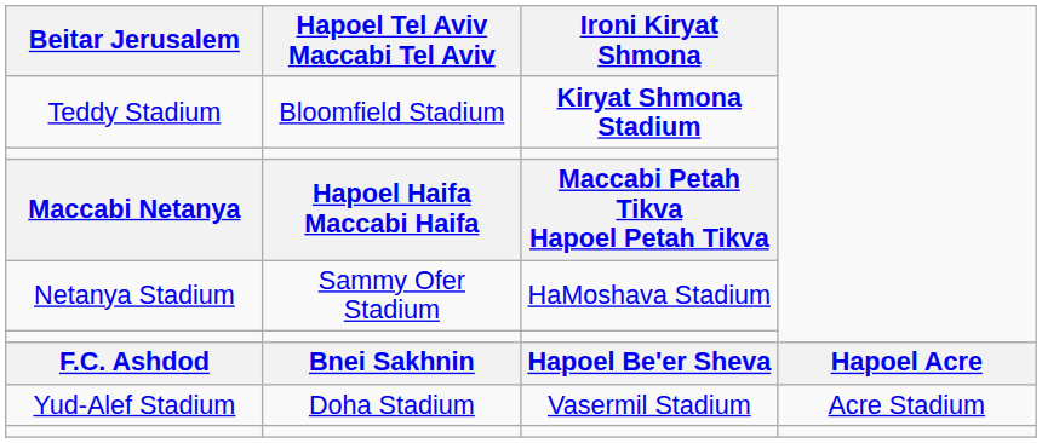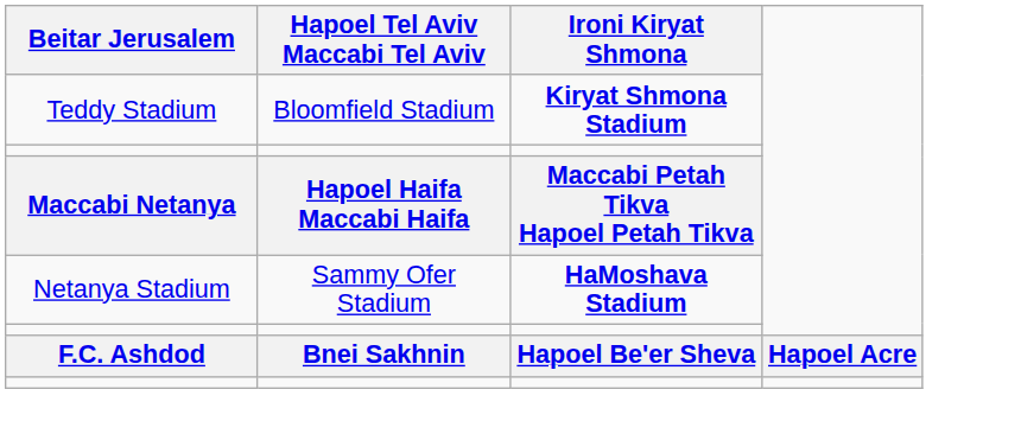 <table class="wikitable" style="text-align:center">
 <tr>
 <th><a href='#'>Beitar Jerusalem</a></th>
 <th><a href='#'>Hapoel Tel Aviv</a><br> <a href='#'>Maccabi Tel Aviv</a></th>
 <th><a href='#'>Ironi Kiryat Shmona</a></th>
 </tr>
 <tr>
 <td width=150><a href='#'>Teddy Stadium</a><br></td>
 <td width=150><a href='#'>Bloomfield Stadium</a><br></td>
 <td><strong><a href='#'>Kiryat Shmona Stadium</a></strong></td>
 </tr>
 <tr>
 <td></td>
 <td></td>
 <td></td>
 </tr>
 <tr>
 <th><a href='#'>Maccabi Netanya</a></th>
 <th><a href='#'>Hapoel Haifa</a><br> <a href='#'>Maccabi Haifa</a></th>
 <th><a href='#'>Maccabi Petah Tikva</a><br> <a href='#'>Hapoel Petah Tikva</a></th>
 </tr>
 <tr>
 <td width=150><a href='#'>Netanya Stadium</a><br></td>
 <td width=150><a href='#'>Sammy Ofer Stadium</a><br></td>
-<td width=150><a href='#'>HaMoshava Stadium</a></td>
+<td width=150><strong><a href='#'>HaMoshava Stadium</a></strong></td>
 </tr>
 <tr>
 <td></td>
 <td></td>
 <td></td>
 </tr>
 <tr>
 <th><a href='#'>F.C. Ashdod</a></th>
 <th><a href='#'>Bnei Sakhnin</a></th>
 <th><a href='#'>Hapoel Be'er Sheva</a></th>
 <th><a href='#'>Hapoel Acre</a></th>
 </tr>
 <tr>
-<td width=150><a href='#'>Yud-Alef Stadium</a></td>
-<td width=150><a href='#'>Doha Stadium</a></td>
-<td width=150><a href='#'>Vasermil Stadium</a></td>
-<td width=150><a href='#'>Acre Stadium</a></td>
-</tr>
-<tr>
 <td></td>
 <td></td>
 <td></td>
 <td></td>
 </tr>
 </table>
